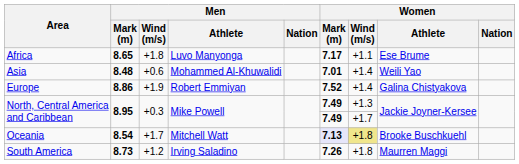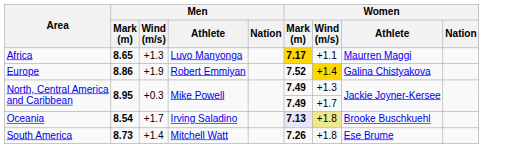 <table class="wikitable">
 <tr>
 <th rowspan=2>Area</th>
 <th colspan=4>Men</th>
 <th colspan=4>Women</th>
 </tr>
 <tr>
 <th>Mark<br>(m)</th>
 <th>Wind<br>(m/s)</th>
 <th>Athlete</th>
 <th>Nation</th>
 <th>Mark<br>(m)</th>
 <th>Wind<br>(m/s)</th>
 <th>Athlete</th>
 <th>Nation</th>
 </tr>
 <tr>
 <td><a href='#'>Africa</a> </td>
 <td><strong>8.65</strong></td>
-<td align=center>+1.8</td>
+<td align=center>+1.3</td>
 <td><a href='#'>Luvo Manyonga</a></td>
 <td></td>
-<td><strong>7.17</strong></td>
+<td style="background: gold;"><strong>7.17</strong></td>
 <td align=center>+1.1</td>
-<td><a href='#'>Ese Brume</a></td>
-<td></td>
-</tr>
-<tr>
-<td><a href='#'>Asia</a> </td>
-<td><strong>8.48</strong></td>
-<td align=center>+0.6</td>
-<td><a href='#'>Mohammed Al-Khuwalidi</a></td>
-<td></td>
-<td><strong>7.01</strong></td>
-<td align=center>+1.4</td>
-<td><a href='#'>Weili Yao</a></td>
+<td><a href='#'>Maurren Maggi</a></td>
 <td></td>
 </tr>
 <tr>
 <td><a href='#'>Europe</a> </td>
 <td><strong>8.86</strong></td>
 <td align=center>+1.9</td>
 <td><a href='#'>Robert Emmiyan</a></td>
 <td></td>
 <td><strong>7.52</strong> </td>
-<td align=center>+1.4</td>
+<td align=center style="background: gold;">+1.4</td>
 <td><a href='#'>Galina Chistyakova</a></td>
 <td></td>
 </tr>
 <tr>
 <td rowspan=2><a href='#'>North, Central America<br> and Caribbean</a> </td>
 <td rowspan=2><strong>8.95</strong> </td>
 <td rowspan=2 align=center>+0.3</td>
 <td rowspan=2><a href='#'>Mike Powell</a></td>
 <td rowspan=2></td>
 <td><strong>7.49</strong></td>
 <td align=center>+1.3</td>
 <td rowspan=2><a href='#'>Jackie Joyner-Kersee</a></td>
 <td rowspan=2></td>
 </tr>
 <tr>
 <td><strong>7.49</strong></td>
 <td align=center>+1.7</td>
 </tr>
 <tr>
 <td><a href='#'>Oceania</a> </td>
 <td><strong>8.54</strong></td>
 <td align=center>+1.7</td>
-<td><a href='#'>Mitchell Watt</a></td>
+<td><a href='#'>Irving Saladino</a></td>
 <td></td>
 <td style="background: lavender;"><strong>7.13</strong></td>
 <td align=center style="background: khaki;">+1.8</td>
 <td><a href='#'>Brooke Buschkuehl</a></td>
 <td></td>
 </tr>
 <tr>
 <td><a href='#'>South America</a> </td>
 <td><strong>8.73</strong></td>
-<td align=center>+1.2</td>
-<td><a href='#'>Irving Saladino</a></td>
+<td align=center>+1.4</td>
+<td><a href='#'>Mitchell Watt</a></td>
 <td></td>
 <td><strong>7.26</strong></td>
 <td align=center>+1.8</td>
-<td><a href='#'>Maurren Maggi</a></td>
+<td><a href='#'>Ese Brume</a></td>
 <td></td>
 </tr>
 </table>
